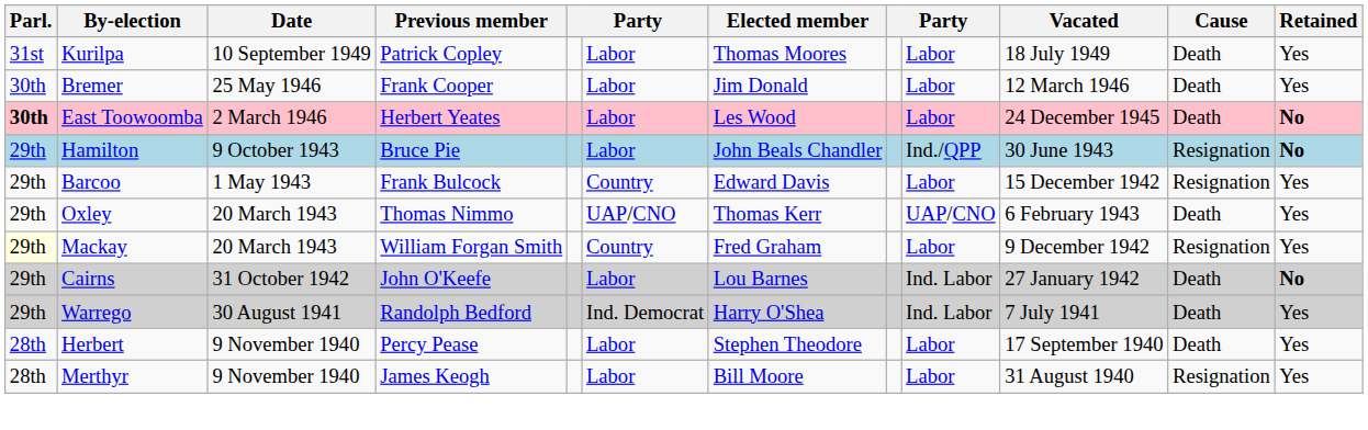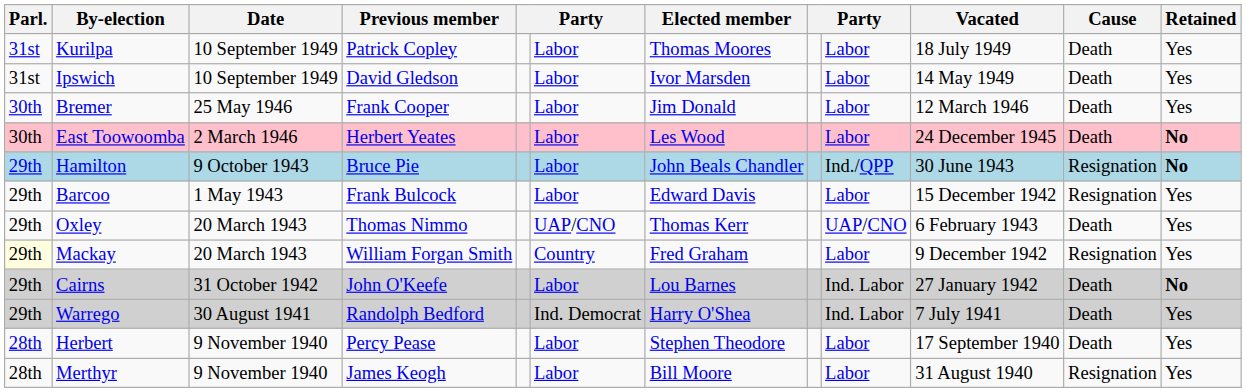 <table class="wikitable">
 <tr>
 <th>Parl.</th>
 <th>By-election</th>
 <th>Date</th>
 <th>Previous member</th>
 <th colspan="2">Party</th>
 <th>Elected member</th>
 <th colspan="2">Party</th>
 <th>Vacated</th>
 <th>Cause</th>
 <th>Retained</th>
 </tr>
 <tr>
 <td><a href='#'>31st</a></td>
 <td><a href='#'>Kurilpa</a></td>
 <td>10 September 1949</td>
 <td><a href='#'>Patrick Copley</a></td>
 <td> </td>
 <td><a href='#'>Labor</a></td>
 <td><a href='#'>Thomas Moores</a></td>
 <td> </td>
 <td><a href='#'>Labor</a></td>
 <td>18 July 1949</td>
 <td>Death</td>
 <td>Yes</td>
 </tr>
 <tr>
+<td>31st</td>
+<td><a href='#'>Ipswich</a></td>
+<td>10 September 1949</td>
+<td><a href='#'>David Gledson</a></td>
+<td> </td>
+<td><a href='#'>Labor</a></td>
+<td><a href='#'>Ivor Marsden</a></td>
+<td> </td>
+<td><a href='#'>Labor</a></td>
+<td>14 May 1949</td>
+<td>Death</td>
+<td>Yes</td>
+</tr>
+<tr>
 <td><a href='#'>30th</a></td>
 <td><a href='#'>Bremer</a></td>
 <td>25 May 1946</td>
 <td><a href='#'>Frank Cooper</a></td>
 <td> </td>
 <td><a href='#'>Labor</a></td>
 <td><a href='#'>Jim Donald</a></td>
 <td> </td>
 <td><a href='#'>Labor</a></td>
 <td>12 March 1946</td>
 <td>Death</td>
 <td>Yes</td>
 </tr>
 <tr style="background:pink;">
-<td><strong>30th</strong></td>
+<td>30th</td>
 <td><a href='#'>East Toowoomba</a></td>
 <td>2 March 1946</td>
 <td><a href='#'>Herbert Yeates</a></td>
 <td> </td>
 <td><a href='#'>Labor</a></td>
 <td><a href='#'>Les Wood</a></td>
 <td> </td>
 <td><a href='#'>Labor</a></td>
 <td>24 December 1945</td>
 <td>Death</td>
 <td><strong>No</strong></td>
 </tr>
 <tr style="background:lightblue;">
 <td><a href='#'>29th</a></td>
 <td><a href='#'>Hamilton</a></td>
 <td>9 October 1943</td>
 <td><a href='#'>Bruce Pie</a></td>
 <td> </td>
 <td><a href='#'>Labor</a></td>
 <td><a href='#'>John Beals Chandler</a></td>
 <td> </td>
 <td>Ind./<a href='#'>QPP</a></td>
 <td>30 June 1943</td>
 <td>Resignation</td>
 <td><strong>No</strong></td>
 </tr>
 <tr>
 <td>29th</td>
 <td><a href='#'>Barcoo</a></td>
 <td>1 May 1943</td>
 <td><a href='#'>Frank Bulcock</a></td>
 <td> </td>
-<td><a href='#'>Country</a></td>
+<td><a href='#'>Labor</a></td>
 <td><a href='#'>Edward Davis</a></td>
 <td> </td>
 <td><a href='#'>Labor</a></td>
 <td>15 December 1942</td>
 <td>Resignation</td>
 <td>Yes</td>
 </tr>
 <tr>
 <td>29th</td>
 <td><a href='#'>Oxley</a></td>
 <td>20 March 1943</td>
 <td><a href='#'>Thomas Nimmo</a></td>
 <td> </td>
 <td><a href='#'>UAP</a>/<a href='#'>CNO</a></td>
 <td><a href='#'>Thomas Kerr</a></td>
 <td> </td>
 <td><a href='#'>UAP</a>/<a href='#'>CNO</a></td>
 <td>6 February 1943</td>
 <td>Death</td>
 <td>Yes</td>
 </tr>
 <tr>
 <td style="background: lightyellow;">29th</td>
 <td><a href='#'>Mackay</a></td>
 <td>20 March 1943</td>
 <td><a href='#'>William Forgan Smith</a></td>
 <td> </td>
 <td><a href='#'>Country</a></td>
 <td><a href='#'>Fred Graham</a></td>
 <td> </td>
 <td><a href='#'>Labor</a></td>
 <td>9 December 1942</td>
 <td>Resignation</td>
 <td>Yes</td>
 </tr>
 <tr style="background:#d0d0d0;">
 <td>29th</td>
 <td><a href='#'>Cairns</a></td>
 <td>31 October 1942</td>
 <td><a href='#'>John O'Keefe</a></td>
 <td> </td>
 <td><a href='#'>Labor</a></td>
 <td><a href='#'>Lou Barnes</a></td>
 <td> </td>
 <td>Ind. Labor</td>
 <td>27 January 1942</td>
 <td>Death</td>
 <td><strong>No</strong></td>
 </tr>
 <tr style="background:#d0d0d0;">
 <td>29th</td>
 <td><a href='#'>Warrego</a></td>
 <td>30 August 1941</td>
 <td><a href='#'>Randolph Bedford</a></td>
 <td> </td>
 <td>Ind. Democrat</td>
 <td><a href='#'>Harry O'Shea</a></td>
 <td> </td>
 <td>Ind. Labor</td>
 <td>7 July 1941</td>
 <td>Death</td>
 <td>Yes</td>
 </tr>
 <tr>
 <td><a href='#'>28th</a></td>
 <td><a href='#'>Herbert</a></td>
 <td>9 November 1940</td>
 <td><a href='#'>Percy Pease</a></td>
 <td> </td>
 <td><a href='#'>Labor</a></td>
 <td><a href='#'>Stephen Theodore</a></td>
 <td> </td>
 <td><a href='#'>Labor</a></td>
 <td>17 September 1940</td>
 <td>Death</td>
 <td>Yes</td>
 </tr>
 <tr>
 <td>28th</td>
 <td><a href='#'>Merthyr</a></td>
 <td>9 November 1940</td>
 <td><a href='#'>James Keogh</a></td>
 <td> </td>
 <td><a href='#'>Labor</a></td>
 <td><a href='#'>Bill Moore</a></td>
 <td> </td>
 <td><a href='#'>Labor</a></td>
 <td>31 August 1940</td>
 <td>Resignation</td>
 <td>Yes</td>
 </tr>
 </table>
